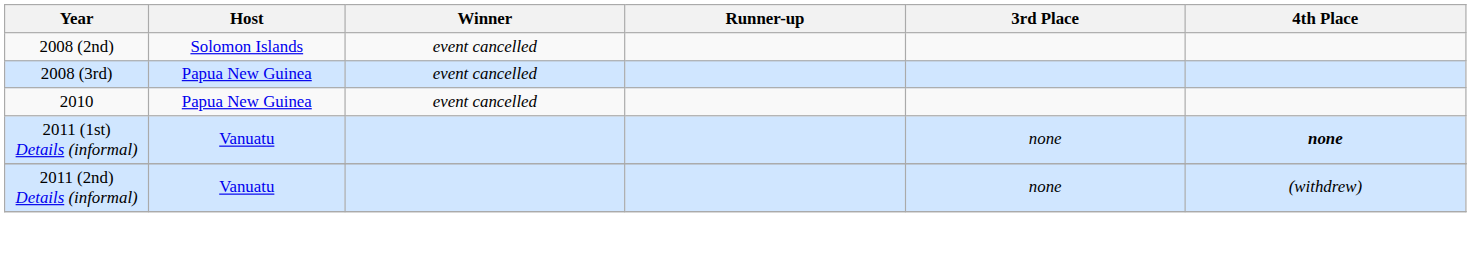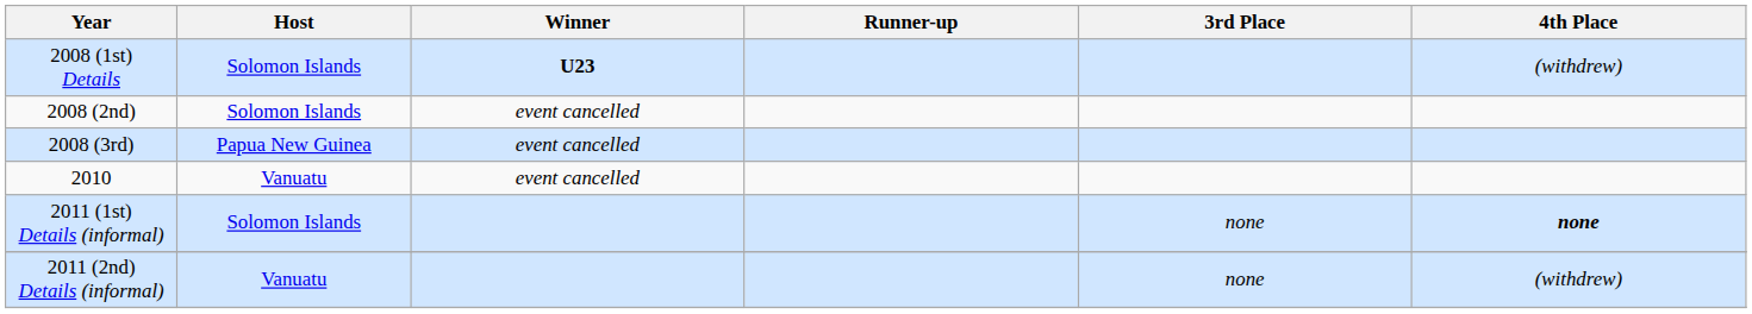 <table class="wikitable" style="font-size: 90%; text-align: center;">
 <tr>
 <th rowspan="1" width="5%">Year</th>
 <th rowspan="1" width="7%">Host</th>
 <th rowspan="1" width="10%">Winner</th>
 <th rowspan="1" width="10%">Runner-up</th>
 <th rowspan="1" width="10%">3rd Place</th>
 <th rowspan="1" width="10%">4th Place</th>
+</tr>
+<tr style="background: #D0E6FF;">
+<td>2008 (1st)<br><em><a href='#'>Details</a></em></td>
+<td><a href='#'>Solomon Islands</a></td>
+<td><strong> U23</strong></td>
+<td></td>
+<td></td>
+<td> <em>(withdrew)</em></td>
 </tr>
 <tr>
 <td>2008 (2nd)</td>
 <td><a href='#'>Solomon Islands</a></td>
 <td><em>event cancelled</em></td>
 <td></td>
 <td></td>
 <td></td>
 </tr>
 <tr style="background: #D0E6FF;">
 <td>2008 (3rd)</td>
 <td><a href='#'>Papua New Guinea</a></td>
 <td><em>event cancelled</em></td>
 <td></td>
 <td></td>
 <td></td>
 </tr>
 <tr>
 <td>2010</td>
-<td><a href='#'>Papua New Guinea</a></td>
+<td><a href='#'>Vanuatu</a></td>
 <td><em>event cancelled</em></td>
 <td></td>
 <td></td>
 <td></td>
 </tr>
 <tr style="background: #D0E6FF;">
 <td>2011 (1st)<br><em><a href='#'>Details</a></em> <em>(informal)</em></td>
-<td><a href='#'>Vanuatu</a></td>
+<td><a href='#'>Solomon Islands</a></td>
 <td><strong></strong></td>
 <td></td>
 <td><em>none</em></td>
 <td><strong><em>none</em></strong></td>
 </tr>
 <tr>
 </tr>
 <tr style="background: #D0E6FF;">
 <td>2011 (2nd)<br><em><a href='#'>Details</a></em> <em>(informal)</em></td>
 <td><a href='#'>Vanuatu</a></td>
 <td><strong></strong></td>
 <td></td>
 <td><em>none</em></td>
 <td> <em>(withdrew)</em></td>
 </tr>
 <tr>
 </tr>
 </table>
